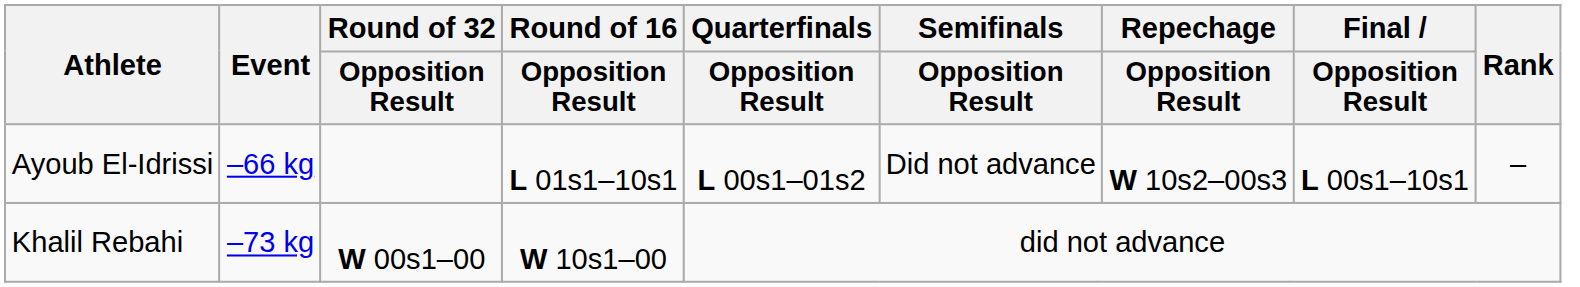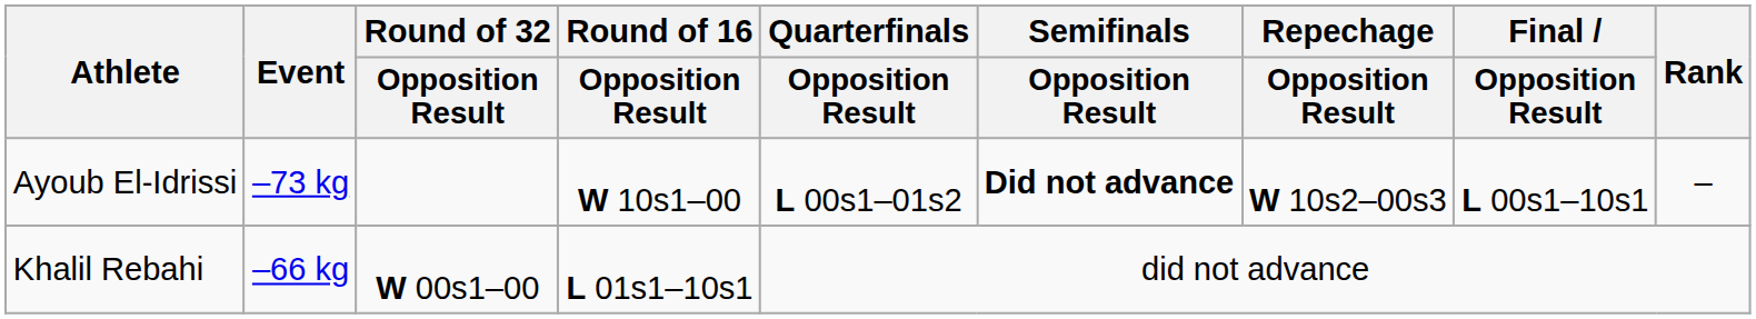 <table class=wikitable style=font-size:90%;text-align:center>
 <tr>
 <th rowspan="2">Athlete</th>
 <th rowspan="2">Event</th>
 <th>Round of 32</th>
 <th>Round of 16</th>
 <th>Quarterfinals</th>
 <th>Semifinals</th>
 <th>Repechage</th>
 <th>Final / </th>
 <th rowspan=2>Rank</th>
 </tr>
 <tr style="font-size:95%">
 <th>Opposition<br>Result</th>
 <th>Opposition<br>Result</th>
 <th>Opposition<br>Result</th>
 <th>Opposition<br>Result</th>
 <th>Opposition<br>Result</th>
 <th>Opposition<br>Result</th>
 </tr>
 <tr>
 <td align=left>Ayoub El-Idrissi</td>
-<td align=left><a href='#'>–66 kg</a></td>
+<td align=left><a href='#'>–73 kg</a></td>
 <td></td>
-<td><br><strong>L</strong> 01s1–10s1</td>
+<td><br><strong>W</strong> 10s1–00</td>
 <td><br><strong>L</strong> 00s1–01s2</td>
-<td>Did not advance</td>
+<td><strong>Did not advance</strong></td>
 <td><br><strong>W</strong> 10s2–00s3</td>
 <td><br><strong>L</strong> 00s1–10s1</td>
 <td>–</td>
 </tr>
 <tr>
 <td align=left>Khalil Rebahi</td>
-<td align=left><a href='#'>–73 kg</a></td>
+<td align=left><a href='#'>–66 kg</a></td>
 <td><br><strong>W</strong> 00s1–00</td>
-<td><br><strong>W</strong> 10s1–00</td>
+<td><br><strong>L</strong> 01s1–10s1</td>
 <td colspan=5>did not advance</td>
 </tr>
 </table>
